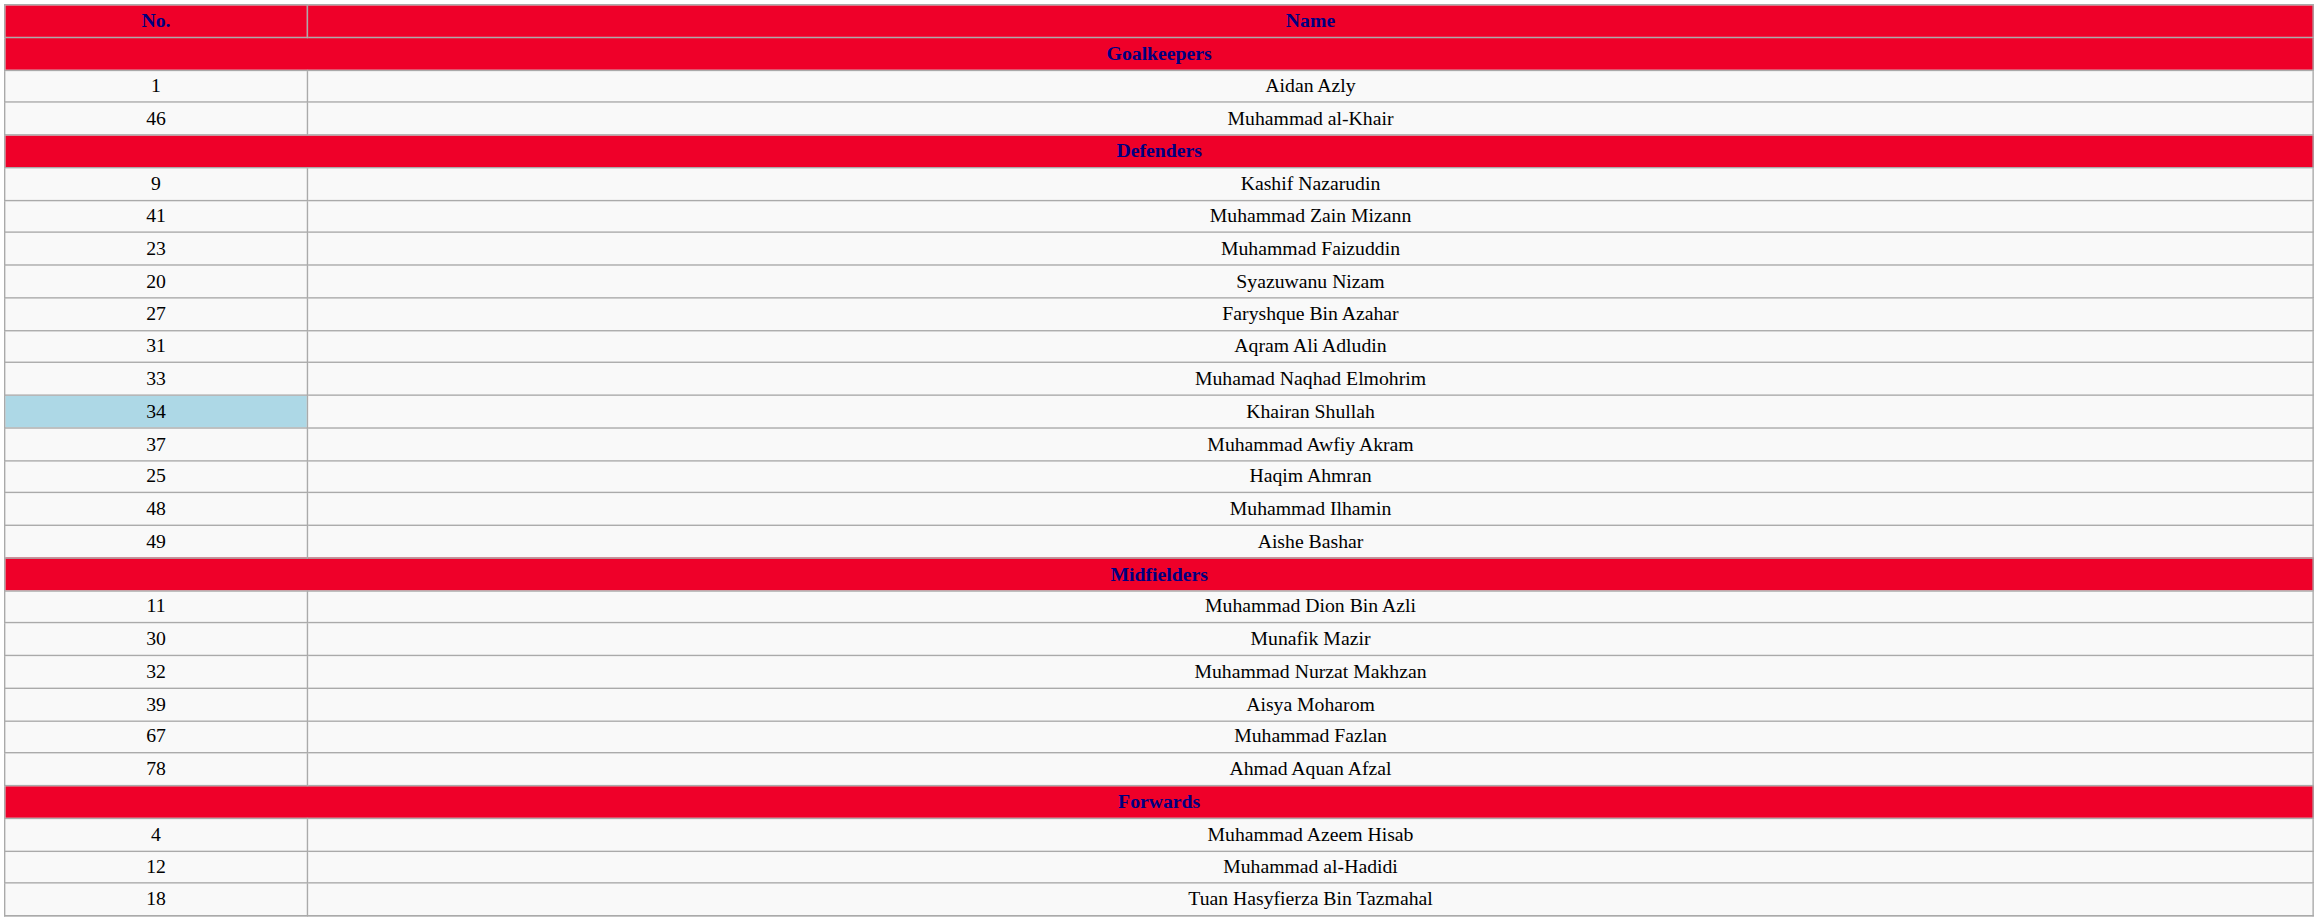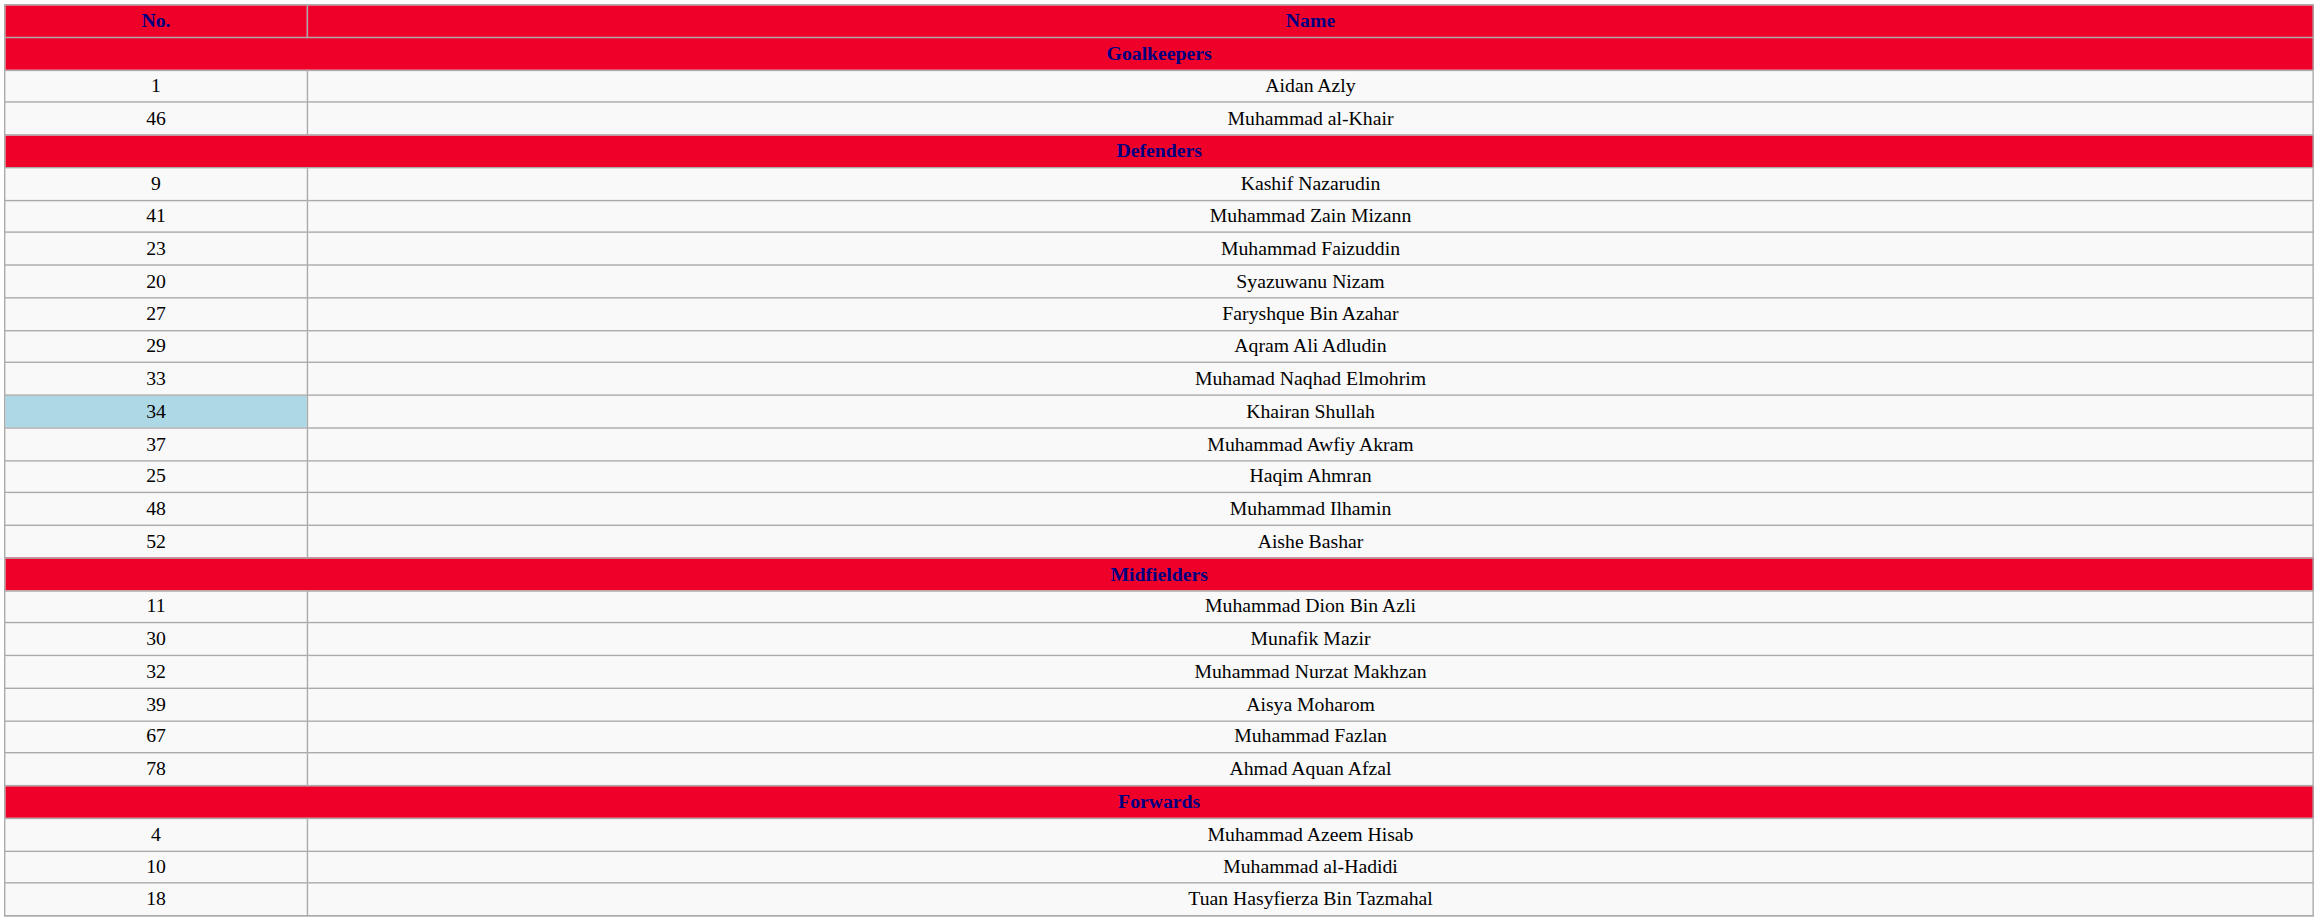 <table class="wikitable sortable" style="text-align:center; font-size:90%; width:85%;">
 <tr>
 <th style="background:#EF0029; color:#000080; text-align:center;">No.</th>
 <th style="background:#EF0029; color:#000080; text-align:center;">Name</th>
 </tr>
 <tr>
 <th colspan="9" style="background:#EF0029; color:#000080; text-align:center;">Goalkeepers</th>
 </tr>
 <tr>
 <td>1</td>
 <td>Aidan Azly</td>
 </tr>
 <tr>
 <td>46</td>
 <td>Muhammad al-Khair</td>
 </tr>
 <tr>
 <th colspan="9" style="background:#EF0029; color:#000080; text-align:center;">Defenders</th>
 </tr>
 <tr>
 <td>9</td>
 <td>Kashif Nazarudin</td>
 </tr>
 <tr>
 <td>41</td>
 <td>Muhammad Zain Mizann</td>
 </tr>
 <tr>
 <td>23</td>
 <td>Muhammad Faizuddin</td>
 </tr>
 <tr>
 <td>20</td>
 <td>Syazuwanu Nizam</td>
 </tr>
 <tr>
 <td>27</td>
 <td>Faryshque Bin Azahar</td>
 </tr>
 <tr>
-<td>31</td>
+<td>29</td>
 <td>Aqram Ali Adludin</td>
 </tr>
 <tr>
 <td>33</td>
 <td>Muhamad Naqhad Elmohrim</td>
 </tr>
 <tr>
 <td style="background: lightblue;">34</td>
 <td>Khairan Shullah</td>
 </tr>
 <tr>
 <td>37</td>
 <td>Muhammad Awfiy Akram</td>
 </tr>
 <tr>
 <td>25</td>
 <td>Haqim Ahmran</td>
 </tr>
 <tr>
 <td>48</td>
 <td>Muhammad Ilhamin</td>
 </tr>
 <tr>
-<td>49</td>
+<td>52</td>
 <td>Aishe Bashar</td>
 </tr>
 <tr>
 <th colspan="9" style="background:#EF0029; color:#000080; text-align:center;">Midfielders</th>
 </tr>
 <tr>
 <td>11</td>
 <td>Muhammad Dion Bin Azli</td>
 </tr>
 <tr>
 <td>30</td>
 <td>Munafik Mazir</td>
 </tr>
 <tr>
 <td>32</td>
 <td>Muhammad Nurzat Makhzan</td>
 </tr>
 <tr>
 <td>39</td>
 <td>Aisya Moharom</td>
 </tr>
 <tr>
 <td>67</td>
 <td>Muhammad Fazlan</td>
 </tr>
 <tr>
 <td>78</td>
 <td>Ahmad Aquan Afzal</td>
 </tr>
 <tr>
 <th colspan="9" style="background:#EF0029; color:#000080; text-align:center;">Forwards</th>
 </tr>
 <tr>
 <td>4</td>
 <td>Muhammad Azeem Hisab</td>
 </tr>
 <tr>
-<td>12</td>
+<td>10</td>
 <td>Muhammad al-Hadidi</td>
 </tr>
 <tr>
 <td>18</td>
 <td>Tuan Hasyfierza Bin Tazmahal</td>
 </tr>
 <tr>
 </tr>
 </table>
